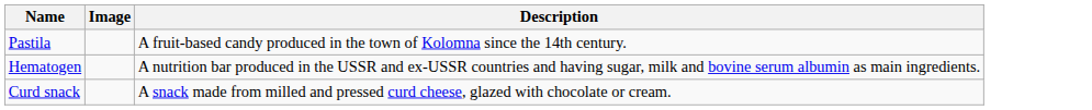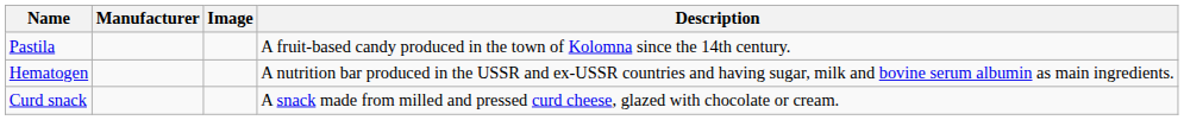 <table class="wikitable sortable">
 <tr>
 <th>Name</th>
+<th>Manufacturer</th>
 <th class="unsortable">Image</th>
 <th>Description</th>
 </tr>
 <tr>
 <td><a href='#'>Pastila</a></td>
 <td></td>
+<td></td>
 <td>A fruit-based candy produced in the town of <a href='#'>Kolomna</a> since the 14th century.</td>
 </tr>
 <tr>
 <td><a href='#'>Hematogen</a></td>
+<td></td>
 <td></td>
 <td>A nutrition bar produced in the USSR and ex-USSR countries and having sugar, milk and <a href='#'>bovine serum albumin</a> as main ingredients.</td>
 </tr>
 <tr>
 <td><a href='#'>Curd snack</a></td>
 <td></td>
+<td></td>
 <td>A <a href='#'>snack</a> made from milled and pressed <a href='#'>curd cheese</a>, glazed with chocolate or cream.</td>
 </tr>
 </table>
